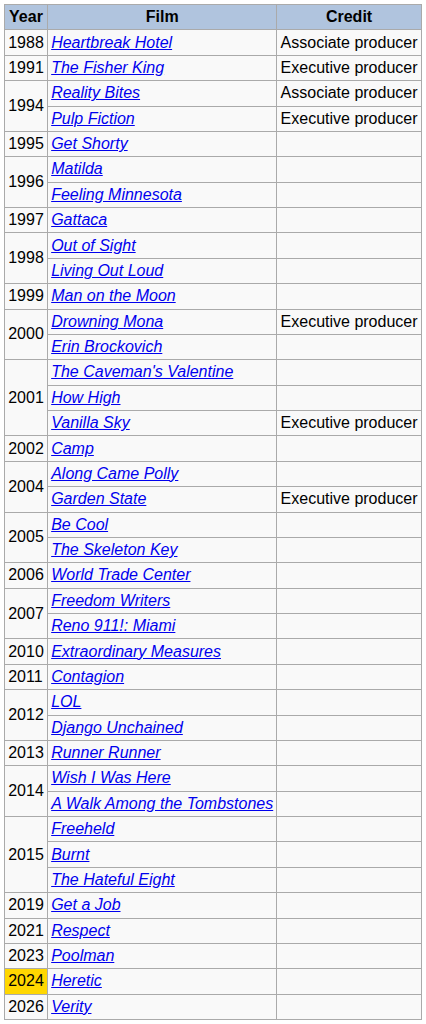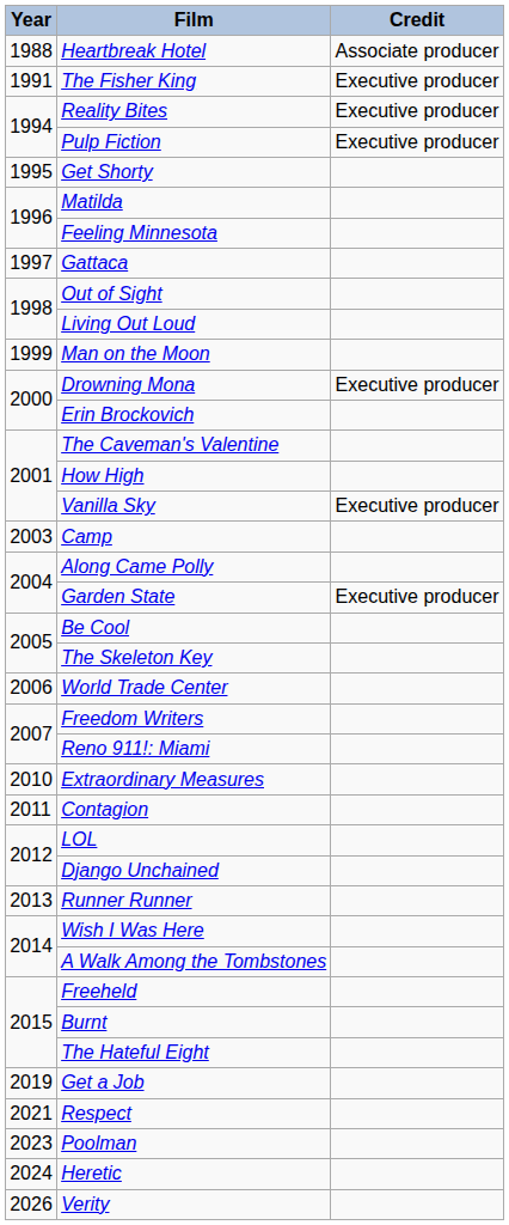 <table class="wikitable">
 <tr>
 <th style="background:#B0C4DE;">Year</th>
 <th style="background:#B0C4DE;">Film</th>
 <th style="background:#B0C4DE;">Credit</th>
 </tr>
 <tr>
 <td>1988</td>
 <td><em><a href='#'>Heartbreak Hotel</a></em></td>
 <td>Associate producer</td>
 </tr>
 <tr>
 <td>1991</td>
 <td><em><a href='#'>The Fisher King</a></em></td>
 <td>Executive producer</td>
 </tr>
 <tr>
 <td rowspan=2>1994</td>
 <td><em><a href='#'>Reality Bites</a></em></td>
-<td>Associate producer</td>
+<td>Executive producer</td>
 </tr>
 <tr>
 <td><em><a href='#'>Pulp Fiction</a></em></td>
 <td>Executive producer</td>
 </tr>
 <tr>
 <td>1995</td>
 <td><em><a href='#'>Get Shorty</a></em></td>
 <td></td>
 </tr>
 <tr>
 <td rowspan=2>1996</td>
 <td><em><a href='#'>Matilda</a></em></td>
 <td></td>
 </tr>
 <tr>
 <td><em><a href='#'>Feeling Minnesota</a></em></td>
 <td></td>
 </tr>
 <tr>
 <td>1997</td>
 <td><em><a href='#'>Gattaca</a></em></td>
 <td></td>
 </tr>
 <tr>
 <td rowspan=2>1998</td>
 <td><em><a href='#'>Out of Sight</a></em></td>
 <td></td>
 </tr>
 <tr>
 <td><em><a href='#'>Living Out Loud</a></em></td>
 <td></td>
 </tr>
 <tr>
 <td>1999</td>
 <td><em><a href='#'>Man on the Moon</a></em></td>
 <td></td>
 </tr>
 <tr>
 <td rowspan=2>2000</td>
 <td><em><a href='#'>Drowning Mona</a></em></td>
 <td>Executive producer</td>
 </tr>
 <tr>
 <td><em><a href='#'>Erin Brockovich</a></em></td>
 <td></td>
 </tr>
 <tr>
 <td rowspan=3>2001</td>
 <td><em><a href='#'>The Caveman's Valentine</a></em></td>
 <td></td>
 </tr>
 <tr>
 <td><em><a href='#'>How High</a></em></td>
 <td></td>
 </tr>
 <tr>
 <td><em><a href='#'>Vanilla Sky</a></em></td>
 <td>Executive producer</td>
 </tr>
 <tr>
-<td>2002</td>
+<td>2003</td>
 <td><em><a href='#'>Camp</a></em></td>
 <td></td>
 </tr>
 <tr>
 <td rowspan=2>2004</td>
 <td><em><a href='#'>Along Came Polly</a></em></td>
 <td></td>
 </tr>
 <tr>
 <td><em><a href='#'>Garden State</a></em></td>
 <td>Executive producer</td>
 </tr>
 <tr>
 <td rowspan=2>2005</td>
 <td><em><a href='#'>Be Cool</a></em></td>
 <td></td>
 </tr>
 <tr>
 <td><em><a href='#'>The Skeleton Key</a></em></td>
 <td></td>
 </tr>
 <tr>
 <td>2006</td>
 <td><em><a href='#'>World Trade Center</a></em></td>
 <td></td>
 </tr>
 <tr>
 <td rowspan=2>2007</td>
 <td><em><a href='#'>Freedom Writers</a></em></td>
 <td></td>
 </tr>
 <tr>
 <td><em><a href='#'>Reno 911!: Miami</a></em></td>
 <td></td>
 </tr>
 <tr>
 <td>2010</td>
 <td><em><a href='#'>Extraordinary Measures</a></em></td>
 <td></td>
 </tr>
 <tr>
 <td>2011</td>
 <td><em><a href='#'>Contagion</a></em></td>
 <td></td>
 </tr>
 <tr>
 <td rowspan=2>2012</td>
 <td><em><a href='#'>LOL</a></em></td>
 <td></td>
 </tr>
 <tr>
 <td><em><a href='#'>Django Unchained</a></em></td>
 <td></td>
 </tr>
 <tr>
 <td>2013</td>
 <td><em><a href='#'>Runner Runner</a></em></td>
 <td></td>
 </tr>
 <tr>
 <td rowspan=2>2014</td>
 <td><em><a href='#'>Wish I Was Here</a></em></td>
 <td></td>
 </tr>
 <tr>
 <td><em><a href='#'>A Walk Among the Tombstones</a></em></td>
 <td></td>
 </tr>
 <tr>
 <td rowspan=3>2015</td>
 <td><em><a href='#'>Freeheld</a></em></td>
 <td></td>
 </tr>
 <tr>
 <td><em><a href='#'>Burnt</a></em></td>
 <td></td>
 </tr>
 <tr>
 <td><em><a href='#'>The Hateful Eight</a></em></td>
 <td></td>
 </tr>
 <tr>
 <td>2019</td>
 <td><em><a href='#'>Get a Job</a></em></td>
 <td></td>
 </tr>
 <tr>
 <td>2021</td>
 <td><em><a href='#'>Respect</a></em></td>
 <td></td>
 </tr>
 <tr>
 <td>2023</td>
 <td><em><a href='#'>Poolman</a></em></td>
 <td></td>
 </tr>
 <tr>
-<td style="background: gold;">2024</td>
+<td>2024</td>
 <td><em><a href='#'>Heretic</a></em></td>
 <td></td>
 </tr>
 <tr>
 <td>2026</td>
 <td><em><a href='#'>Verity</a></em></td>
 <td></td>
 </tr>
 </table>
